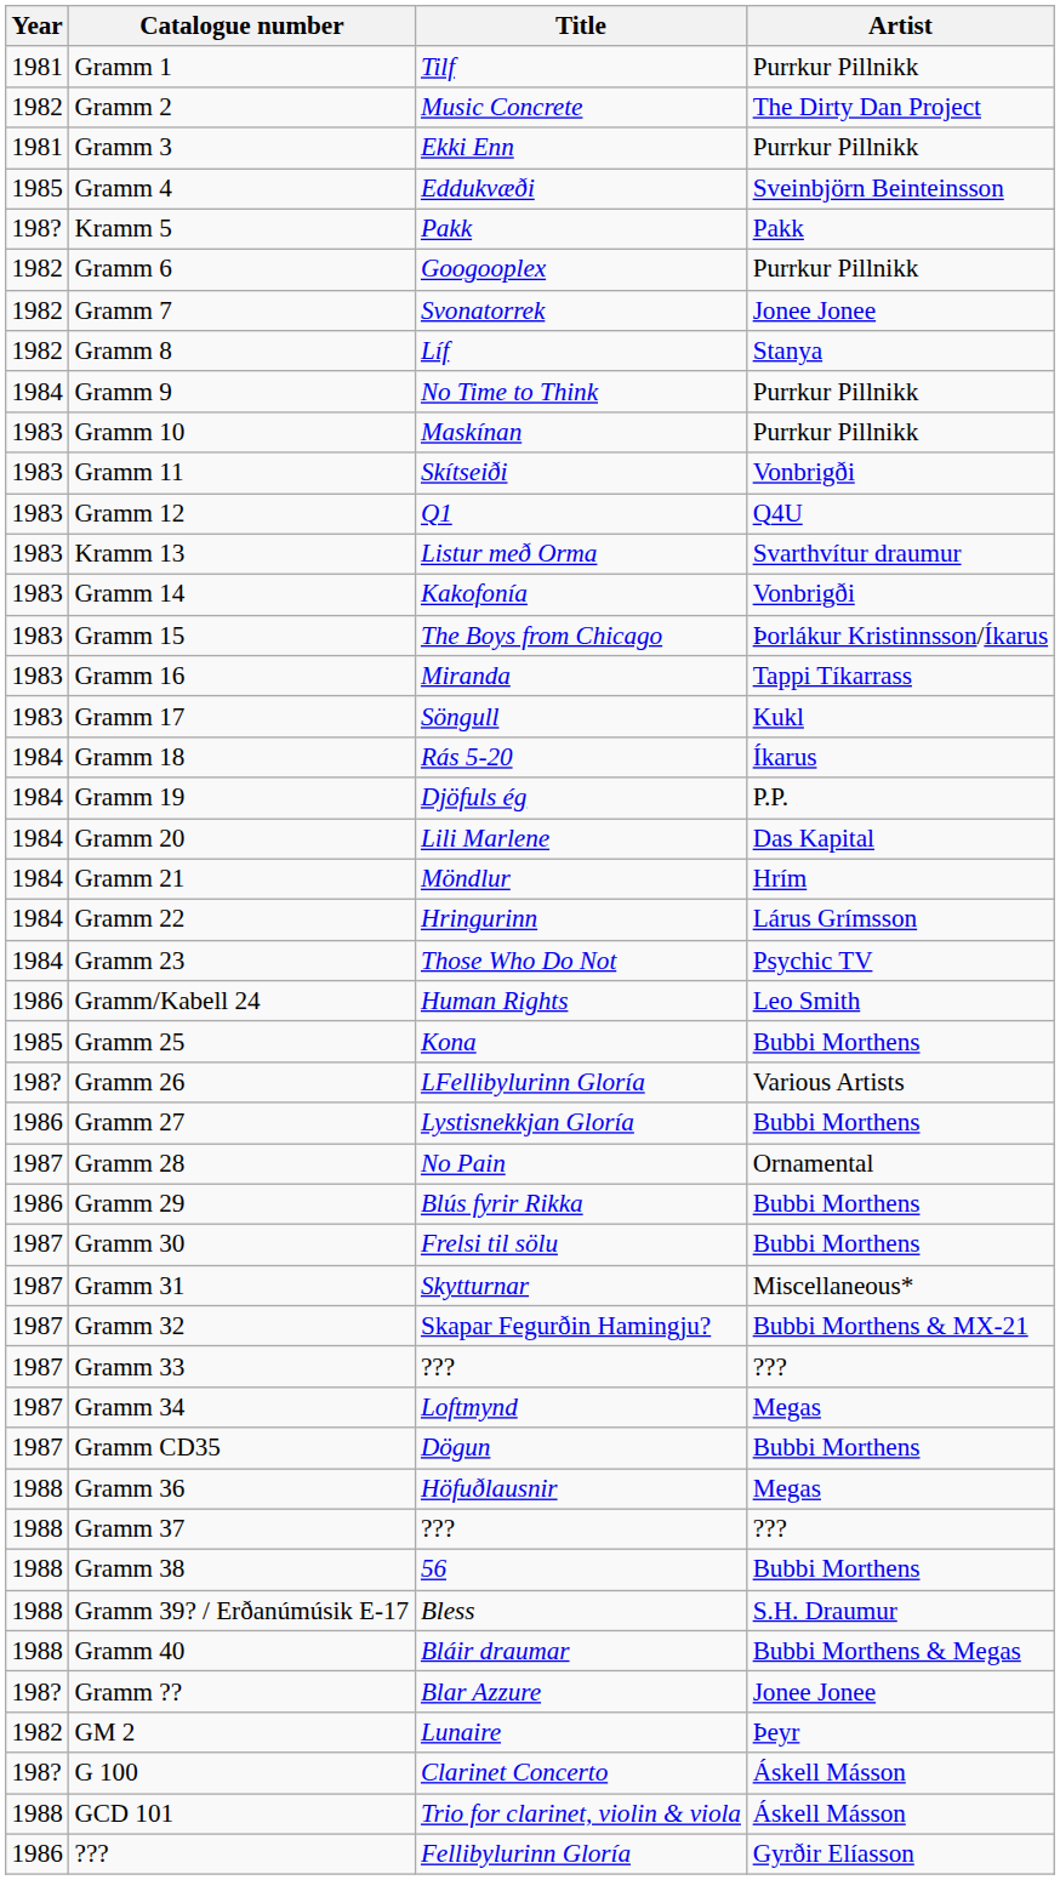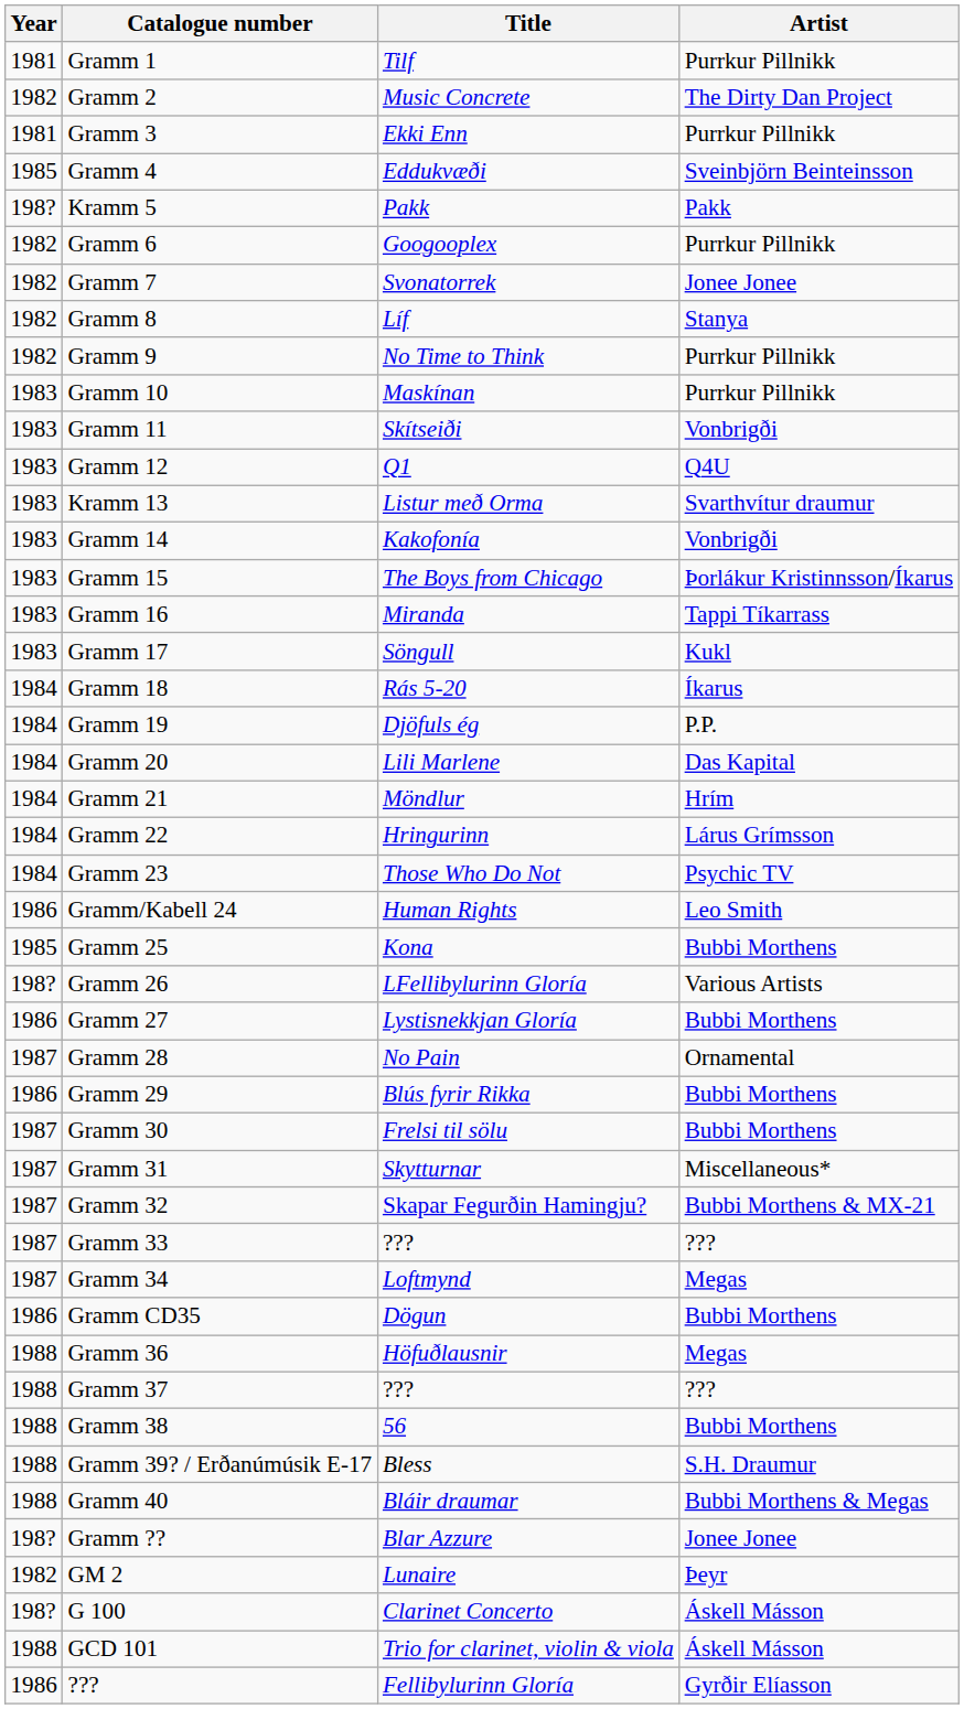 <table class="wikitable">
 <tr>
 <th>Year</th>
 <th>Catalogue number</th>
 <th>Title</th>
 <th>Artist</th>
 </tr>
 <tr>
 <td>1981</td>
 <td>Gramm 1</td>
 <td><em><a href='#'>Tilf</a></em></td>
 <td>Purrkur Pillnikk</td>
 </tr>
 <tr>
 <td>1982</td>
 <td>Gramm 2</td>
 <td><em><a href='#'>Music Concrete</a></em></td>
 <td><a href='#'>The Dirty Dan Project</a></td>
 </tr>
 <tr>
 <td>1981</td>
 <td>Gramm 3</td>
 <td><em><a href='#'>Ekki Enn</a></em></td>
 <td>Purrkur Pillnikk</td>
 </tr>
 <tr>
 <td>1985</td>
 <td>Gramm 4</td>
 <td><em><a href='#'>Eddukvæði</a></em></td>
 <td><a href='#'>Sveinbjörn Beinteinsson</a></td>
 </tr>
 <tr>
 <td>198?</td>
 <td>Kramm 5</td>
 <td><em><a href='#'>Pakk</a></em></td>
 <td><a href='#'>Pakk</a></td>
 </tr>
 <tr>
 <td>1982</td>
 <td>Gramm 6</td>
 <td><em><a href='#'>Googooplex</a></em></td>
 <td>Purrkur Pillnikk</td>
 </tr>
 <tr>
 <td>1982</td>
 <td>Gramm 7</td>
 <td><em><a href='#'>Svonatorrek</a></em></td>
 <td><a href='#'>Jonee Jonee</a></td>
 </tr>
 <tr>
 <td>1982</td>
 <td>Gramm 8</td>
 <td><em><a href='#'>Líf</a></em></td>
 <td><a href='#'>Stanya</a></td>
 </tr>
 <tr>
-<td>1984</td>
+<td>1982</td>
 <td>Gramm 9</td>
 <td><em><a href='#'>No Time to Think</a></em></td>
 <td>Purrkur Pillnikk</td>
 </tr>
 <tr>
 <td>1983</td>
 <td>Gramm 10</td>
 <td><em><a href='#'>Maskínan</a></em></td>
 <td>Purrkur Pillnikk</td>
 </tr>
 <tr>
 <td>1983</td>
 <td>Gramm 11</td>
 <td><em><a href='#'>Skítseiði</a></em></td>
 <td><a href='#'>Vonbrigði</a></td>
 </tr>
 <tr>
 <td>1983</td>
 <td>Gramm 12</td>
 <td><em><a href='#'>Q1</a></em></td>
 <td><a href='#'>Q4U</a></td>
 </tr>
 <tr>
 <td>1983</td>
 <td>Kramm 13</td>
 <td><em><a href='#'>Listur með Orma</a></em></td>
 <td><a href='#'>Svarthvítur draumur</a></td>
 </tr>
 <tr>
 <td>1983</td>
 <td>Gramm 14</td>
 <td><em><a href='#'>Kakofonía</a></em></td>
 <td><a href='#'>Vonbrigði</a></td>
 </tr>
 <tr>
 <td>1983</td>
 <td>Gramm 15</td>
 <td><em><a href='#'>The Boys from Chicago</a></em></td>
 <td><a href='#'>Þorlákur Kristinnsson</a>/<a href='#'>Íkarus</a></td>
 </tr>
 <tr>
 <td>1983</td>
 <td>Gramm 16</td>
 <td><em><a href='#'>Miranda</a></em></td>
 <td><a href='#'>Tappi Tíkarrass</a></td>
 </tr>
 <tr>
 <td>1983</td>
 <td>Gramm 17</td>
 <td><em><a href='#'>Söngull</a></em></td>
 <td><a href='#'>Kukl</a></td>
 </tr>
 <tr>
 <td>1984</td>
 <td>Gramm 18</td>
 <td><em><a href='#'>Rás 5-20</a></em></td>
 <td><a href='#'>Íkarus</a></td>
 </tr>
 <tr>
 <td>1984</td>
 <td>Gramm 19</td>
 <td><em><a href='#'>Djöfuls ég</a></em></td>
 <td>P.P.</td>
 </tr>
 <tr>
 <td>1984</td>
 <td>Gramm 20</td>
 <td><em><a href='#'>Lili Marlene</a></em></td>
 <td><a href='#'>Das Kapital</a></td>
 </tr>
 <tr>
 <td>1984</td>
 <td>Gramm 21</td>
 <td><em><a href='#'>Möndlur</a></em></td>
 <td><a href='#'>Hrím</a></td>
 </tr>
 <tr>
 <td>1984</td>
 <td>Gramm 22</td>
 <td><em><a href='#'>Hringurinn</a></em></td>
 <td><a href='#'>Lárus Grímsson</a></td>
 </tr>
 <tr>
 <td>1984</td>
 <td>Gramm 23</td>
 <td><em><a href='#'>Those Who Do Not</a></em></td>
 <td><a href='#'>Psychic TV</a></td>
 </tr>
 <tr>
 <td>1986</td>
 <td>Gramm/Kabell 24</td>
 <td><em><a href='#'>Human Rights</a></em></td>
 <td><a href='#'>Leo Smith</a></td>
 </tr>
 <tr>
 <td>1985</td>
 <td>Gramm 25</td>
 <td><em><a href='#'>Kona</a></em></td>
 <td><a href='#'>Bubbi Morthens</a></td>
 </tr>
 <tr>
 <td>198?</td>
 <td>Gramm 26</td>
 <td><em><a href='#'>LFellibylurinn Gloría</a></em></td>
 <td>Various Artists</td>
 </tr>
 <tr>
 <td>1986</td>
 <td>Gramm 27</td>
 <td><em><a href='#'>Lystisnekkjan Gloría</a></em></td>
 <td><a href='#'>Bubbi Morthens</a></td>
 </tr>
 <tr>
 <td>1987</td>
 <td>Gramm 28</td>
 <td><em><a href='#'>No Pain</a></em></td>
 <td>Ornamental</td>
 </tr>
 <tr>
 <td>1986</td>
 <td>Gramm 29</td>
 <td><em><a href='#'>Blús fyrir Rikka</a></em></td>
 <td><a href='#'>Bubbi Morthens</a></td>
 </tr>
 <tr>
 <td>1987</td>
 <td>Gramm 30</td>
 <td><em><a href='#'>Frelsi til sölu</a></em></td>
 <td><a href='#'>Bubbi Morthens</a></td>
 </tr>
 <tr>
 <td>1987</td>
 <td>Gramm 31</td>
 <td><em><a href='#'>Skytturnar</a></em></td>
 <td>Miscellaneous*</td>
 </tr>
 <tr>
 <td>1987</td>
 <td>Gramm 32</td>
 <td><a href='#'>Skapar Fegurðin Hamingju?</a></td>
 <td><a href='#'>Bubbi Morthens & MX-21</a></td>
 </tr>
 <tr>
 <td>1987</td>
 <td>Gramm 33</td>
 <td>???</td>
 <td>???</td>
 </tr>
 <tr>
 <td>1987</td>
 <td>Gramm 34</td>
 <td><em><a href='#'>Loftmynd</a></em></td>
 <td><a href='#'>Megas</a></td>
 </tr>
 <tr>
-<td>1987</td>
+<td>1986</td>
 <td>Gramm CD35</td>
 <td><em><a href='#'>Dögun</a></em></td>
 <td><a href='#'>Bubbi Morthens</a></td>
 </tr>
 <tr>
 <td>1988</td>
 <td>Gramm 36</td>
 <td><em><a href='#'>Höfuðlausnir</a></em></td>
 <td><a href='#'>Megas</a></td>
 </tr>
 <tr>
 <td>1988</td>
 <td>Gramm 37</td>
 <td>???</td>
 <td>???</td>
 </tr>
 <tr>
 <td>1988</td>
 <td>Gramm 38</td>
 <td><em><a href='#'>56</a></em></td>
 <td><a href='#'>Bubbi Morthens</a></td>
 </tr>
 <tr>
 <td>1988</td>
 <td>Gramm 39? / Erðanúmúsik E-17</td>
 <td><em>Bless</em></td>
 <td><a href='#'>S.H. Draumur</a></td>
 </tr>
 <tr>
 <td>1988</td>
 <td>Gramm 40</td>
 <td><em><a href='#'>Bláir draumar</a></em></td>
 <td><a href='#'>Bubbi Morthens & Megas</a></td>
 </tr>
 <tr>
 <td>198?</td>
 <td>Gramm ??</td>
 <td><em><a href='#'>Blar Azzure</a></em></td>
 <td><a href='#'>Jonee Jonee</a></td>
 </tr>
 <tr>
 <td>1982</td>
 <td>GM 2</td>
 <td><em><a href='#'>Lunaire</a></em></td>
 <td><a href='#'>Þeyr</a></td>
 </tr>
 <tr>
 <td>198?</td>
 <td>G 100</td>
 <td><em><a href='#'>Clarinet Concerto</a></em></td>
 <td><a href='#'>Áskell Másson</a></td>
 </tr>
 <tr>
 <td>1988</td>
 <td>GCD 101</td>
 <td><em><a href='#'>Trio for clarinet, violin & viola</a></em></td>
 <td><a href='#'>Áskell Másson</a></td>
 </tr>
 <tr>
 <td>1986</td>
 <td>???</td>
 <td><em><a href='#'>Fellibylurinn Gloría</a></em></td>
 <td><a href='#'>Gyrðir Elíasson</a></td>
 </tr>
 </table>
